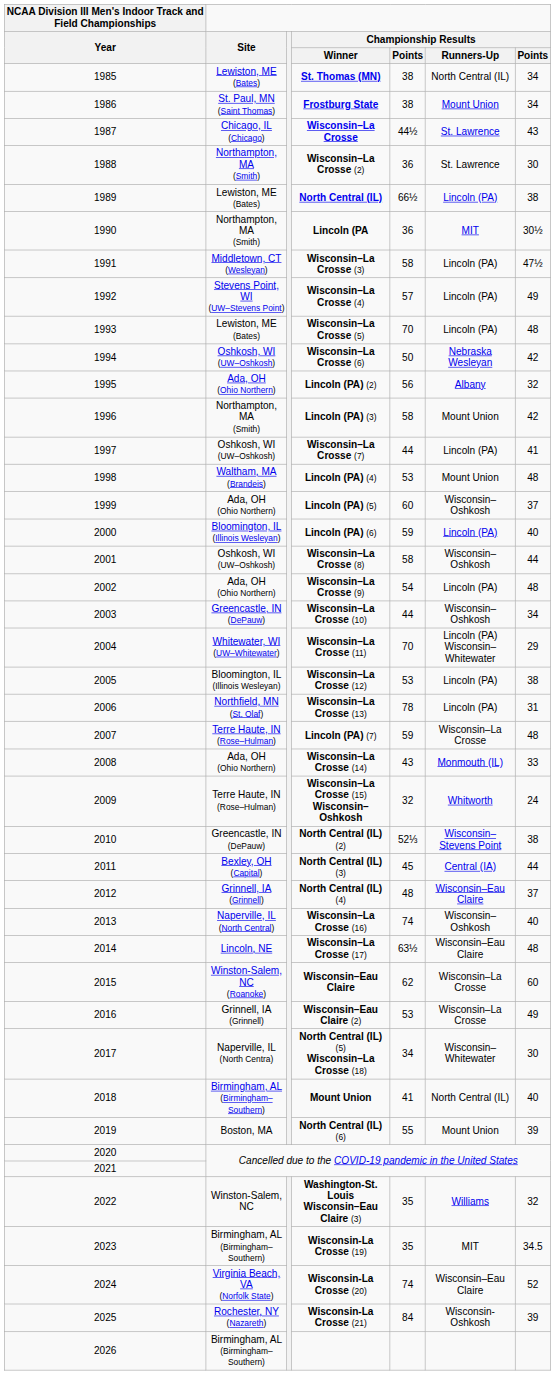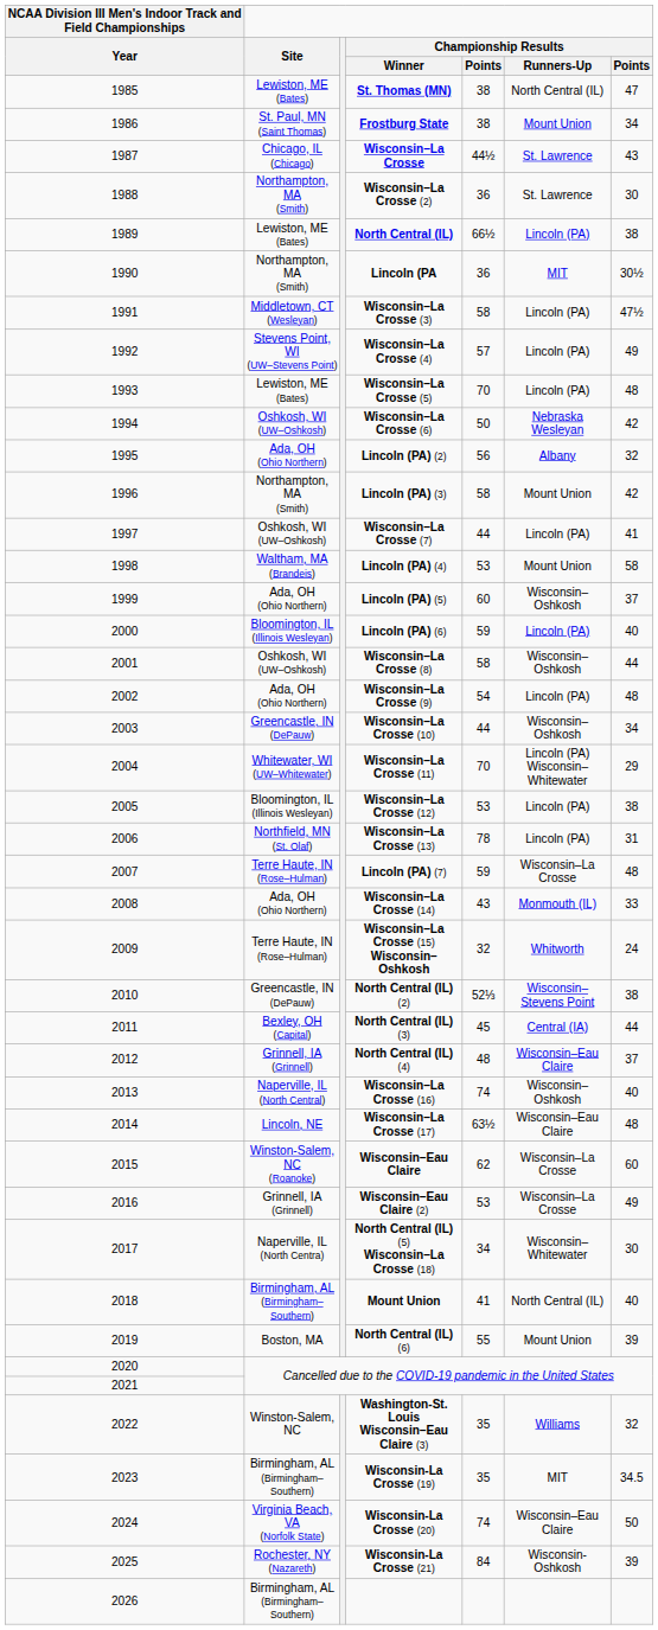 <table class="wikitable" style="text-align:center">
 <tr>
 <th style=>NCAA Division III Men's Indoor Track and Field Championships</th>
 </tr>
 <tr>
 <th rowspan="2">Year</th>
 <th rowspan="2">Site</th>
 <th rowspan="37"></th>
 <th colspan=4>Championship Results</th>
 </tr>
 <tr>
 <th>Winner</th>
 <th>Points</th>
 <th>Runners-Up</th>
 <th>Points</th>
 </tr>
 <tr>
 <td>1985</td>
 <td><a href='#'>Lewiston, ME</a><br><small>(<a href='#'>Bates</a>)</small></td>
 <td><strong><a href='#'>St. Thomas (MN)</a></strong></td>
 <td>38</td>
 <td>North Central (IL)</td>
-<td>34</td>
+<td>47</td>
 </tr>
 <tr>
 <td>1986</td>
 <td><a href='#'>St. Paul, MN</a><br><small>(<a href='#'>Saint Thomas</a>)</small></td>
 <td><strong><a href='#'>Frostburg State</a></strong></td>
 <td>38</td>
 <td><a href='#'>Mount Union</a></td>
 <td>34</td>
 </tr>
 <tr>
 <td>1987</td>
 <td><a href='#'>Chicago, IL</a><br><small>(<a href='#'>Chicago</a>)</small></td>
 <td><strong><a href='#'>Wisconsin–La Crosse</a></strong></td>
 <td>44½</td>
 <td><a href='#'>St. Lawrence</a></td>
 <td>43</td>
 </tr>
 <tr>
 <td>1988</td>
 <td><a href='#'>Northampton, MA</a><br><small>(<a href='#'>Smith</a>)</small></td>
 <td><strong>Wisconsin–La Crosse</strong> <small>(2)</small></td>
 <td>36</td>
 <td>St. Lawrence</td>
 <td>30</td>
 </tr>
 <tr>
 <td>1989</td>
 <td>Lewiston, ME<br><small>(Bates)</small></td>
 <td><strong><a href='#'>North Central (IL)</a></strong></td>
 <td>66½</td>
 <td><a href='#'>Lincoln (PA)</a></td>
 <td>38</td>
 </tr>
 <tr>
 <td>1990</td>
 <td>Northampton, MA<br><small>(Smith)</small></td>
 <td><strong>Lincoln (PA</strong></td>
 <td>36</td>
 <td><a href='#'>MIT</a></td>
 <td>30½</td>
 </tr>
 <tr>
 <td>1991</td>
 <td><a href='#'>Middletown, CT</a><br><small>(<a href='#'>Wesleyan</a>)</small></td>
 <td><strong>Wisconsin–La Crosse</strong> <small>(3)</small></td>
 <td>58</td>
 <td>Lincoln (PA)</td>
 <td>47½</td>
 </tr>
 <tr>
 <td>1992</td>
 <td><a href='#'>Stevens Point, WI</a><br><small>(<a href='#'>UW–Stevens Point</a>)</small></td>
 <td><strong>Wisconsin–La Crosse</strong> <small>(4)</small></td>
 <td>57</td>
 <td>Lincoln (PA)</td>
 <td>49</td>
 </tr>
 <tr>
 <td>1993</td>
 <td>Lewiston, ME<br><small>(Bates)</small></td>
 <td><strong>Wisconsin–La Crosse</strong> <small>(5)</small></td>
 <td>70</td>
 <td>Lincoln (PA)</td>
 <td>48</td>
 </tr>
 <tr>
 <td>1994</td>
 <td><a href='#'>Oshkosh, WI</a><br><small>(<a href='#'>UW–Oshkosh</a>)</small></td>
 <td><strong>Wisconsin–La Crosse</strong> <small>(6)</small></td>
 <td>50</td>
 <td><a href='#'>Nebraska Wesleyan</a></td>
 <td>42</td>
 </tr>
 <tr>
 <td>1995</td>
 <td><a href='#'>Ada, OH</a><br><small>(<a href='#'>Ohio Northern</a>)</small></td>
 <td><strong>Lincoln (PA)</strong> <small>(2)</small></td>
 <td>56</td>
 <td><a href='#'>Albany</a></td>
 <td>32</td>
 </tr>
 <tr>
 <td>1996</td>
 <td>Northampton, MA<br><small>(Smith)</small></td>
 <td><strong>Lincoln (PA)</strong> <small>(3)</small></td>
 <td>58</td>
 <td>Mount Union</td>
 <td>42</td>
 </tr>
 <tr>
 <td>1997</td>
 <td>Oshkosh, WI<br><small>(UW–Oshkosh)</small></td>
 <td><strong>Wisconsin–La Crosse</strong> <small>(7)</small></td>
 <td>44</td>
 <td>Lincoln (PA)</td>
 <td>41</td>
 </tr>
 <tr>
 <td>1998</td>
 <td><a href='#'>Waltham, MA</a><br><small>(<a href='#'>Brandeis</a>)</small></td>
 <td><strong>Lincoln (PA)</strong> <small>(4)</small></td>
 <td>53</td>
 <td>Mount Union</td>
-<td>48</td>
+<td>58</td>
 </tr>
 <tr>
 <td>1999</td>
 <td>Ada, OH<br><small>(Ohio Northern)</small></td>
 <td><strong>Lincoln (PA)</strong> <small>(5)</small></td>
 <td>60</td>
 <td>Wisconsin–Oshkosh</td>
 <td>37</td>
 </tr>
 <tr>
 <td>2000</td>
 <td><a href='#'>Bloomington, IL</a><br><small>(<a href='#'>Illinois Wesleyan</a>)</small></td>
 <td><strong>Lincoln (PA)</strong> <small>(6)</small></td>
 <td>59</td>
 <td><a href='#'>Lincoln (PA)</a></td>
 <td>40</td>
 </tr>
 <tr>
 <td>2001</td>
 <td>Oshkosh, WI<br><small>(UW–Oshkosh)</small></td>
 <td><strong>Wisconsin–La Crosse</strong> <small>(8)</small></td>
 <td>58</td>
 <td>Wisconsin–Oshkosh</td>
 <td>44</td>
 </tr>
 <tr>
 <td>2002</td>
 <td>Ada, OH<br><small>(Ohio Northern)</small></td>
 <td><strong>Wisconsin–La Crosse</strong> <small>(9)</small></td>
 <td>54</td>
 <td>Lincoln (PA)</td>
 <td>48</td>
 </tr>
 <tr>
 <td>2003</td>
 <td><a href='#'>Greencastle, IN</a><br><small>(<a href='#'>DePauw</a>)</small></td>
 <td><strong>Wisconsin–La Crosse</strong> <small>(10)</small></td>
 <td>44</td>
 <td>Wisconsin–Oshkosh</td>
 <td>34</td>
 </tr>
 <tr>
 <td>2004</td>
 <td><a href='#'>Whitewater, WI</a><br><small>(<a href='#'>UW–Whitewater</a>)</small></td>
 <td><strong>Wisconsin–La Crosse</strong> <small>(11)</small></td>
 <td>70</td>
 <td>Lincoln (PA)<br>Wisconsin–Whitewater</td>
 <td>29</td>
 </tr>
 <tr>
 <td>2005</td>
 <td>Bloomington, IL<br><small>(Illinois Wesleyan)</small></td>
 <td><strong>Wisconsin–La Crosse</strong> <small>(12)</small></td>
 <td>53</td>
 <td>Lincoln (PA)</td>
 <td>38</td>
 </tr>
 <tr>
 <td>2006</td>
 <td><a href='#'>Northfield, MN</a><br><small>(<a href='#'>St. Olaf</a>)</small></td>
 <td><strong>Wisconsin–La Crosse</strong> <small>(13)</small></td>
 <td>78</td>
 <td>Lincoln (PA)</td>
 <td>31</td>
 </tr>
 <tr>
 <td>2007</td>
 <td><a href='#'>Terre Haute, IN</a><br><small>(<a href='#'>Rose–Hulman</a>)</small></td>
 <td><strong>Lincoln (PA)</strong> <small>(7)</small></td>
 <td>59</td>
 <td>Wisconsin–La Crosse</td>
 <td>48</td>
 </tr>
 <tr>
 <td>2008</td>
 <td>Ada, OH<br><small>(Ohio Northern)</small></td>
 <td><strong>Wisconsin–La Crosse</strong> <small>(14)</small></td>
 <td>43</td>
 <td><a href='#'>Monmouth (IL)</a></td>
 <td>33</td>
 </tr>
 <tr>
 <td>2009</td>
 <td>Terre Haute, IN<br><small>(Rose–Hulman)</small></td>
 <td><strong>Wisconsin–La Crosse</strong> <small>(15)</small><br><strong>Wisconsin–Oshkosh</strong></td>
 <td>32</td>
 <td><a href='#'>Whitworth</a></td>
 <td>24</td>
 </tr>
 <tr>
 <td>2010</td>
 <td>Greencastle, IN<br><small>(DePauw)</small></td>
 <td><strong>North Central (IL)</strong> <small>(2)</small></td>
 <td>52⅓</td>
 <td><a href='#'>Wisconsin–Stevens Point</a></td>
 <td>38</td>
 </tr>
 <tr>
 <td>2011</td>
 <td><a href='#'>Bexley, OH</a><br><small>(<a href='#'>Capital</a>)</small></td>
 <td><strong>North Central (IL)</strong> <small>(3)</small></td>
 <td>45</td>
 <td><a href='#'>Central (IA)</a></td>
 <td>44</td>
 </tr>
 <tr>
 <td>2012</td>
 <td><a href='#'>Grinnell, IA</a><br><small>(<a href='#'>Grinnell</a>)</small></td>
 <td><strong>North Central (IL)</strong> <small>(4)</small></td>
 <td>48</td>
 <td><a href='#'>Wisconsin–Eau Claire</a></td>
 <td>37</td>
 </tr>
 <tr>
 <td>2013</td>
 <td><a href='#'>Naperville, IL</a><br><small>(<a href='#'>North Central</a>)</small></td>
 <td><strong>Wisconsin–La Crosse</strong> <small>(16)</small></td>
 <td>74</td>
 <td>Wisconsin–Oshkosh</td>
 <td>40</td>
 </tr>
 <tr>
 <td>2014</td>
 <td><a href='#'>Lincoln, NE</a></td>
 <td><strong>Wisconsin–La Crosse</strong> <small>(17)</small></td>
 <td>63½</td>
 <td>Wisconsin–Eau Claire</td>
 <td>48</td>
 </tr>
 <tr>
 <td>2015</td>
 <td><a href='#'>Winston-Salem, NC</a><br><small>(<a href='#'>Roanoke</a>)</small></td>
 <td><strong>Wisconsin–Eau Claire</strong></td>
 <td>62</td>
 <td>Wisconsin–La Crosse</td>
 <td>60</td>
 </tr>
 <tr>
 <td>2016</td>
 <td>Grinnell, IA<br><small>(Grinnell)</small></td>
 <td><strong>Wisconsin–Eau Claire</strong> <small>(2)</small></td>
 <td>53</td>
 <td>Wisconsin–La Crosse</td>
 <td>49</td>
 </tr>
 <tr>
 <td>2017</td>
 <td>Naperville, IL<br><small>(North Centra)</small></td>
 <td><strong>North Central (IL)</strong> <small>(5)</small><br><strong>Wisconsin–La Crosse</strong> <small>(18)</small></td>
 <td>34</td>
 <td>Wisconsin–Whitewater</td>
 <td>30</td>
 </tr>
 <tr>
 <td>2018</td>
 <td><a href='#'>Birmingham, AL</a><br><small>(<a href='#'>Birmingham–Southern</a>)</small></td>
 <td><strong>Mount Union</strong></td>
 <td>41</td>
 <td>North Central (IL)</td>
 <td>40</td>
 </tr>
 <tr>
 <td>2019</td>
 <td>Boston, MA</td>
 <td><strong>North Central (IL)</strong> <small>(6)</small></td>
 <td>55</td>
 <td>Mount Union</td>
 <td>39</td>
 </tr>
 <tr>
 <td>2020</td>
 <td colspan=6 rowspan=2><em>Cancelled due to the <a href='#'>COVID-19 pandemic in the United States</a></em></td>
 </tr>
 <tr>
 <td>2021</td>
 </tr>
 <tr>
 <td>2022</td>
 <td>Winston-Salem, NC</td>
 <th rowspan="5"></th>
 <td><strong>Washington-St. Louis</strong><br><strong>Wisconsin–Eau Claire</strong> <small>(3)</small></td>
 <td>35</td>
 <td><a href='#'>Williams</a></td>
 <td>32</td>
 </tr>
 <tr>
 <td>2023</td>
 <td>Birmingham, AL<br><small>(Birmingham–Southern)</small></td>
 <td><strong>Wisconsin-La Crosse</strong> <small>(19)</small></td>
 <td>35</td>
 <td>MIT</td>
 <td>34.5</td>
 </tr>
 <tr>
 <td>2024</td>
 <td><a href='#'>Virginia Beach, VA</a><br><small>(<a href='#'>Norfolk State</a>)</small></td>
 <td><strong>Wisconsin-La Crosse</strong> <small>(20)</small></td>
 <td>74</td>
 <td>Wisconsin–Eau Claire</td>
-<td>52</td>
+<td>50</td>
 </tr>
 <tr>
 <td>2025</td>
 <td><a href='#'>Rochester, NY</a><br><small>(<a href='#'>Nazareth</a>)</small></td>
 <td><strong>Wisconsin-La Crosse</strong> <small>(21)</small></td>
 <td>84</td>
 <td>Wisconsin-Oshkosh</td>
 <td>39</td>
 </tr>
 <tr>
 <td>2026</td>
 <td>Birmingham, AL<br><small>(Birmingham–Southern)</small></td>
 <td></td>
 <td></td>
 <td></td>
 <td></td>
 </tr>
 </table>
